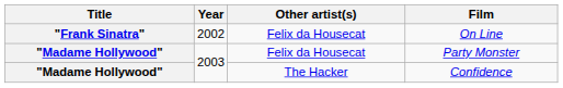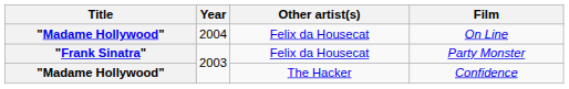 <table class="wikitable plainrowheaders" style="text-align:center;">
 <tr>
 <th scope="col" style="width:15em;">Title</th>
 <th scope="col">Year</th>
 <th scope="col" style="width:14em;">Other artist(s)</th>
 <th scope="col" style="width:12em;">Film</th>
 </tr>
 <tr>
-<th scope="row">"<a href='#'>Frank Sinatra</a>"</th>
-<td>2002</td>
+<th scope="row">"<a href='#'>Madame Hollywood</a>"</th>
+<td>2004</td>
 <td><a href='#'>Felix da Housecat</a></td>
 <td><em><a href='#'>On Line</a></em></td>
 </tr>
 <tr>
-<th scope="row">"<a href='#'>Madame Hollywood</a>"</th>
+<th scope="row">"<a href='#'>Frank Sinatra</a>"</th>
 <td rowspan="2">2003</td>
 <td><a href='#'>Felix da Housecat</a></td>
 <td><em><a href='#'>Party Monster</a></em></td>
 </tr>
 <tr>
 <th scope="row">"Madame Hollywood"</th>
 <td><a href='#'>The Hacker</a></td>
 <td><em><a href='#'>Confidence</a></em></td>
 </tr>
 </table>
